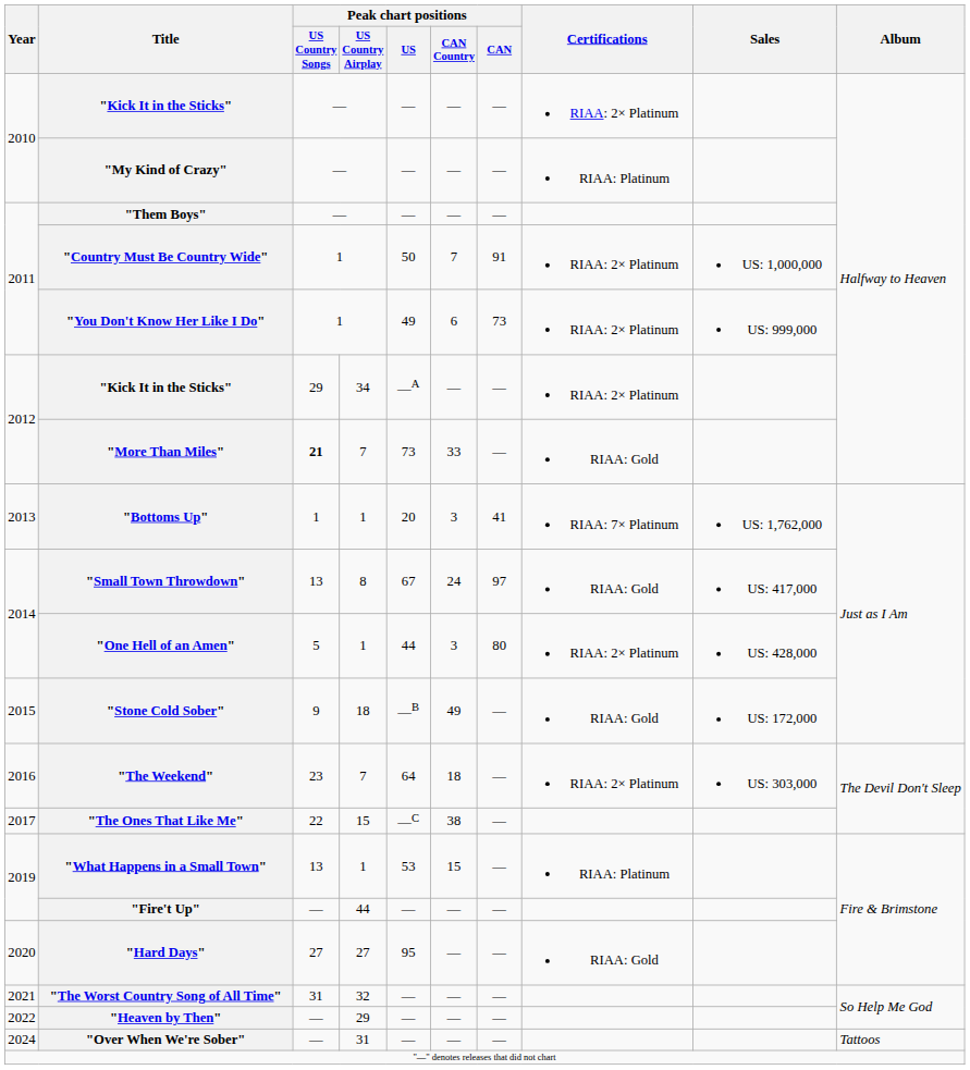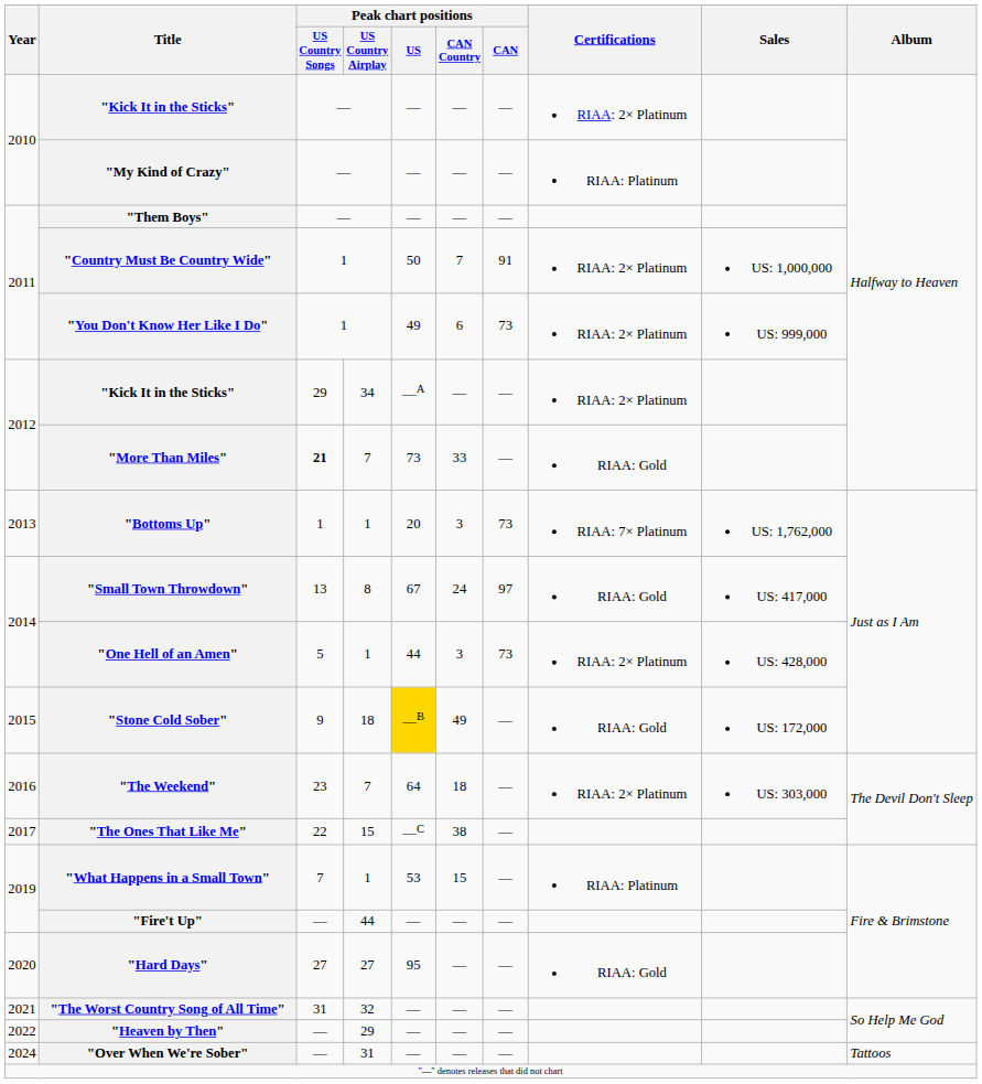 <table class="wikitable plainrowheaders" style="text-align:center;">
 <tr>
 <th scope="col" rowspan="2">Year</th>
 <th scope="col" rowspan="2" style="width:18em;">Title</th>
 <th scope="col" colspan="5">Peak chart positions</th>
 <th scope="col" rowspan="2" style="width:12em;"><a href='#'>Certifications</a></th>
 <th scope="col" rowspan="2" style="width:10em;">Sales</th>
 <th scope="col" rowspan="2">Album</th>
 </tr>
 <tr style="font-size:smaller;">
 <th scope="col" style="width:45px;"><a href='#'>US Country Songs</a><br></th>
 <th scope="col" style="width:45px;"><a href='#'>US Country Airplay</a><br></th>
 <th scope="col" style="width:45px;"><a href='#'>US</a><br></th>
 <th scope="col" style="width:45px;"><a href='#'>CAN Country</a><br></th>
 <th scope="col" style="width:45px;"><a href='#'>CAN</a><br></th>
 </tr>
 <tr>
 <td rowspan="2">2010</td>
 <th scope="row">"<a href='#'>Kick It in the Sticks</a>"</th>
 <td colspan="2">—</td>
 <td>—</td>
 <td>—</td>
 <td>—</td>
 <td><br><ul><li><a href='#'>RIAA</a>: 2× Platinum</li></ul></td>
 <td></td>
 <td style="text-align:left;" rowspan="7"><em>Halfway to Heaven</em></td>
 </tr>
 <tr>
 <th scope="row">"My Kind of Crazy"</th>
 <td colspan="2">—</td>
 <td>—</td>
 <td>—</td>
 <td>—</td>
 <td><br><ul><li>RIAA: Platinum</li></ul></td>
 <td></td>
 </tr>
 <tr>
 <td rowspan="3">2011</td>
 <th scope="row">"Them Boys"</th>
 <td colspan="2">—</td>
 <td>—</td>
 <td>—</td>
 <td>—</td>
 <td></td>
 <td></td>
 </tr>
 <tr>
 <th scope="row">"<a href='#'>Country Must Be Country Wide</a>"</th>
 <td colspan="2">1</td>
 <td>50</td>
 <td>7</td>
 <td>91</td>
 <td><br><ul><li>RIAA: 2× Platinum</li></ul></td>
 <td><br><ul><li>US: 1,000,000</li></ul></td>
 </tr>
 <tr>
 <th scope="row">"<a href='#'>You Don't Know Her Like I Do</a>"</th>
 <td colspan="2">1</td>
 <td>49</td>
 <td>6</td>
 <td>73</td>
 <td><br><ul><li>RIAA: 2× Platinum</li></ul></td>
 <td><br><ul><li>US: 999,000</li></ul></td>
 </tr>
 <tr>
 <td rowspan="2">2012</td>
 <th scope="row">"Kick It in the Sticks" </th>
 <td>29</td>
 <td>34</td>
 <td>—<sup>A</sup></td>
 <td>—</td>
 <td>—</td>
 <td><br><ul><li>RIAA: 2× Platinum</li></ul></td>
 <td></td>
 </tr>
 <tr>
 <th scope="row">"<a href='#'>More Than Miles</a>"</th>
 <td><strong>21</strong></td>
 <td>7</td>
 <td>73</td>
 <td>33</td>
 <td>—</td>
 <td><br><ul><li>RIAA: Gold</li></ul></td>
 <td></td>
 </tr>
 <tr>
 <td>2013</td>
 <th scope="row">"<a href='#'>Bottoms Up</a>"</th>
 <td>1</td>
 <td>1</td>
 <td>20</td>
 <td>3</td>
-<td>41</td>
+<td>73</td>
 <td><br><ul><li>RIAA: 7× Platinum</li></ul></td>
 <td><br><ul><li>US: 1,762,000</li></ul></td>
 <td style="text-align:left;" rowspan="4"><em>Just as I Am</em></td>
 </tr>
 <tr>
 <td rowspan="2">2014</td>
 <th scope="row">"<a href='#'>Small Town Throwdown</a>"<br></th>
 <td>13</td>
 <td>8</td>
 <td>67</td>
 <td>24</td>
 <td>97</td>
 <td><br><ul><li>RIAA: Gold</li></ul></td>
 <td><br><ul><li>US: 417,000</li></ul></td>
 </tr>
 <tr>
 <th scope="row">"<a href='#'>One Hell of an Amen</a>"</th>
 <td>5</td>
 <td>1</td>
 <td>44</td>
 <td>3</td>
-<td>80</td>
+<td>73</td>
 <td><br><ul><li>RIAA: 2× Platinum</li></ul></td>
 <td><br><ul><li>US: 428,000</li></ul></td>
 </tr>
 <tr>
 <td>2015</td>
 <th scope="row">"<a href='#'>Stone Cold Sober</a>"</th>
 <td>9</td>
 <td>18</td>
-<td>—<sup>B</sup></td>
+<td style="background: gold;">—<sup>B</sup></td>
 <td>49</td>
 <td>—</td>
 <td><br><ul><li>RIAA: Gold</li></ul></td>
 <td><br><ul><li>US: 172,000</li></ul></td>
 </tr>
 <tr>
 <td>2016</td>
 <th scope="row">"<a href='#'>The Weekend</a>"</th>
 <td>23</td>
 <td>7</td>
 <td>64</td>
 <td>18</td>
 <td>—</td>
 <td><br><ul><li>RIAA: 2× Platinum</li></ul></td>
 <td><br><ul><li>US: 303,000</li></ul></td>
 <td style="text-align:left;" rowspan="2"><em>The Devil Don't Sleep</em></td>
 </tr>
 <tr>
 <td>2017</td>
 <th scope="row">"<a href='#'>The Ones That Like Me</a>"</th>
 <td>22</td>
 <td>15</td>
 <td>—<sup>C</sup></td>
 <td>38</td>
 <td>—</td>
 <td></td>
 <td></td>
 </tr>
 <tr>
 <td rowspan="2">2019</td>
 <th scope="row">"<a href='#'>What Happens in a Small Town</a>"<br></th>
-<td>13</td>
+<td>7</td>
 <td>1</td>
 <td>53</td>
 <td>15</td>
 <td>—</td>
 <td><br><ul><li>RIAA: Platinum</li></ul></td>
 <td></td>
 <td style="text-align:left;" rowspan="3"><em>Fire & Brimstone</em></td>
 </tr>
 <tr>
 <th scope="row">"Fire't Up"</th>
 <td>—</td>
 <td>44</td>
 <td>—</td>
 <td>—</td>
 <td>—</td>
 <td></td>
 <td></td>
 </tr>
 <tr>
 <td>2020</td>
 <th scope="row">"<a href='#'>Hard Days</a>"</th>
 <td>27</td>
 <td>27</td>
 <td>95</td>
 <td>—</td>
 <td>—</td>
 <td><br><ul><li>RIAA: Gold</li></ul></td>
 <td></td>
 </tr>
 <tr>
 <td>2021</td>
 <th scope="row">"<a href='#'>The Worst Country Song of All Time</a>"<br></th>
 <td>31</td>
 <td>32</td>
 <td>—</td>
 <td>—</td>
 <td>—</td>
 <td></td>
 <td></td>
 <td rowspan="2" style="text-align:left;"><em>So Help Me God</em></td>
 </tr>
 <tr>
 <td>2022</td>
 <th scope="row">"<a href='#'>Heaven by Then</a>"<br></th>
 <td>—</td>
 <td>29</td>
 <td>—</td>
 <td>—</td>
 <td>—</td>
 <td></td>
 <td></td>
 </tr>
 <tr>
 <td>2024</td>
 <th scope="row">"Over When We're Sober"<br></th>
 <td>—</td>
 <td>31</td>
 <td>—</td>
 <td>—</td>
 <td>—</td>
 <td></td>
 <td></td>
 <td style="text-align:left;"><em>Tattoos</em></td>
 </tr>
 <tr>
 <td colspan="10" style="font-size:8pt">"—" denotes releases that did not chart</td>
 </tr>
 </table>
